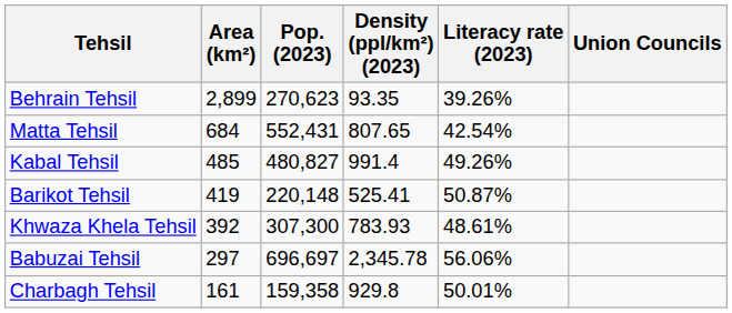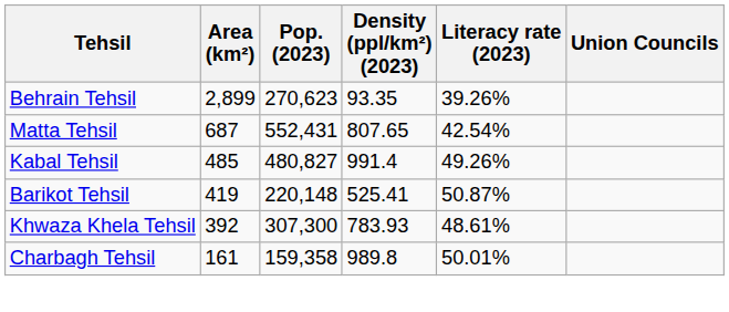 <table class="wikitable sortable static-row-numbers static-row-header-hash">
 <tr>
 <th>Tehsil</th>
 <th>Area<br>(km²)</th>
 <th>Pop.<br>(2023)</th>
 <th>Density<br>(ppl/km²)<br>(2023)</th>
 <th>Literacy rate<br>(2023)</th>
 <th>Union Councils</th>
 </tr>
 <tr>
 <td><a href='#'>Behrain Tehsil</a></td>
 <td>2,899</td>
 <td>270,623</td>
 <td>93.35</td>
 <td>39.26%</td>
 <td></td>
 </tr>
 <tr>
 <td><a href='#'>Matta Tehsil</a></td>
-<td>684</td>
+<td>687</td>
 <td>552,431</td>
 <td>807.65</td>
 <td>42.54%</td>
 <td></td>
 </tr>
 <tr>
 <td><a href='#'>Kabal Tehsil</a></td>
 <td>485</td>
 <td>480,827</td>
 <td>991.4</td>
 <td>49.26%</td>
 <td></td>
 </tr>
 <tr>
 <td><a href='#'>Barikot Tehsil</a></td>
 <td>419</td>
 <td>220,148</td>
 <td>525.41</td>
 <td>50.87%</td>
 <td></td>
 </tr>
 <tr>
 <td><a href='#'>Khwaza Khela Tehsil</a></td>
 <td>392</td>
 <td>307,300</td>
 <td>783.93</td>
 <td>48.61%</td>
 <td></td>
 </tr>
 <tr>
-<td><a href='#'>Babuzai Tehsil</a></td>
-<td>297</td>
-<td>696,697</td>
-<td>2,345.78</td>
-<td>56.06%</td>
-<td></td>
-</tr>
-<tr>
 <td><a href='#'>Charbagh Tehsil</a></td>
 <td>161</td>
 <td>159,358</td>
-<td>929.8</td>
+<td>989.8</td>
 <td>50.01%</td>
 <td></td>
 </tr>
 </table>
